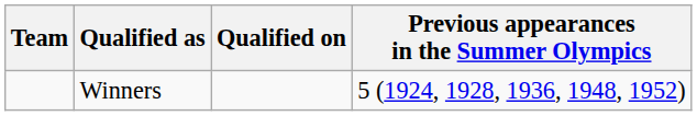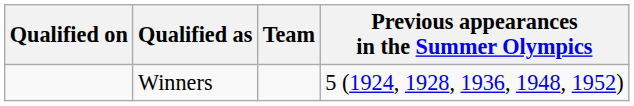 <table class="wikitable sortable">
 <tr>
+<th>Qualified on</th>
+<th>Qualified as</th>
 <th>Team</th>
-<th>Qualified as</th>
-<th>Qualified on</th>
 <th data-sort-type="number">Previous appearances<br>in the <a href='#'>Summer Olympics</a></th>
 </tr>
 <tr>
 <td></td>
 <td>Winners</td>
 <td></td>
 <td>5 (<a href='#'>1924</a>, <a href='#'>1928</a>, <a href='#'>1936</a>, <a href='#'>1948</a>, <a href='#'>1952</a>)</td>
 </tr>
 </table>
